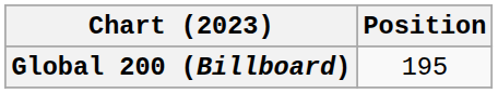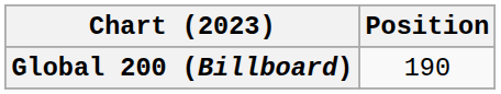 <table class="wikitable sortable plainrowheaders" style="text-align:center">
 <tr>
 <th scope="col">Chart (2023)</th>
 <th scope="col">Position</th>
 </tr>
 <tr>
 <th scope="row">Global 200 (<em>Billboard</em>)</th>
-<td>195</td>
+<td>190</td>
 </tr>
 </table>
